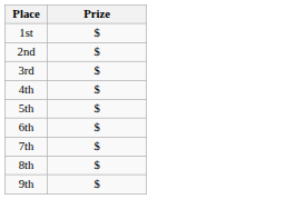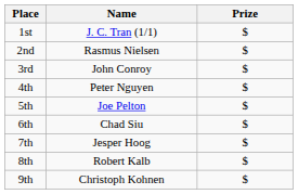 <table class="wikitable">
 <tr>
 <th width="50">Place</th>
+<th width="200">Name</th>
 <th width="125">Prize</th>
 </tr>
 <tr>
 <td align = "center">1st</td>
+<td align = "center"><a href='#'>J. C. Tran</a> (1/1)</td>
 <td align = "center">$</td>
 </tr>
 <tr>
 <td align = "center">2nd</td>
+<td align = "center">Rasmus Nielsen</td>
 <td align = "center">$</td>
 </tr>
 <tr>
 <td align = "center">3rd</td>
+<td align = "center">John Conroy</td>
 <td align = "center">$</td>
 </tr>
 <tr>
 <td align = "center">4th</td>
+<td align = "center">Peter Nguyen</td>
 <td align = "center">$</td>
 </tr>
 <tr>
 <td align = "center">5th</td>
+<td align = "center"><a href='#'>Joe Pelton</a></td>
 <td align = "center">$</td>
 </tr>
 <tr>
 <td align = "center">6th</td>
+<td align = "center">Chad Siu</td>
 <td align = "center">$</td>
 </tr>
 <tr>
 <td align = "center">7th</td>
+<td align = "center">Jesper Hoog</td>
 <td align = "center">$</td>
 </tr>
 <tr>
 <td align = "center">8th</td>
+<td align = "center">Robert Kalb</td>
 <td align = "center">$</td>
 </tr>
 <tr>
 <td align = "center">9th</td>
+<td align = "center">Christoph Kohnen</td>
 <td align = "center">$</td>
 </tr>
 </table>
